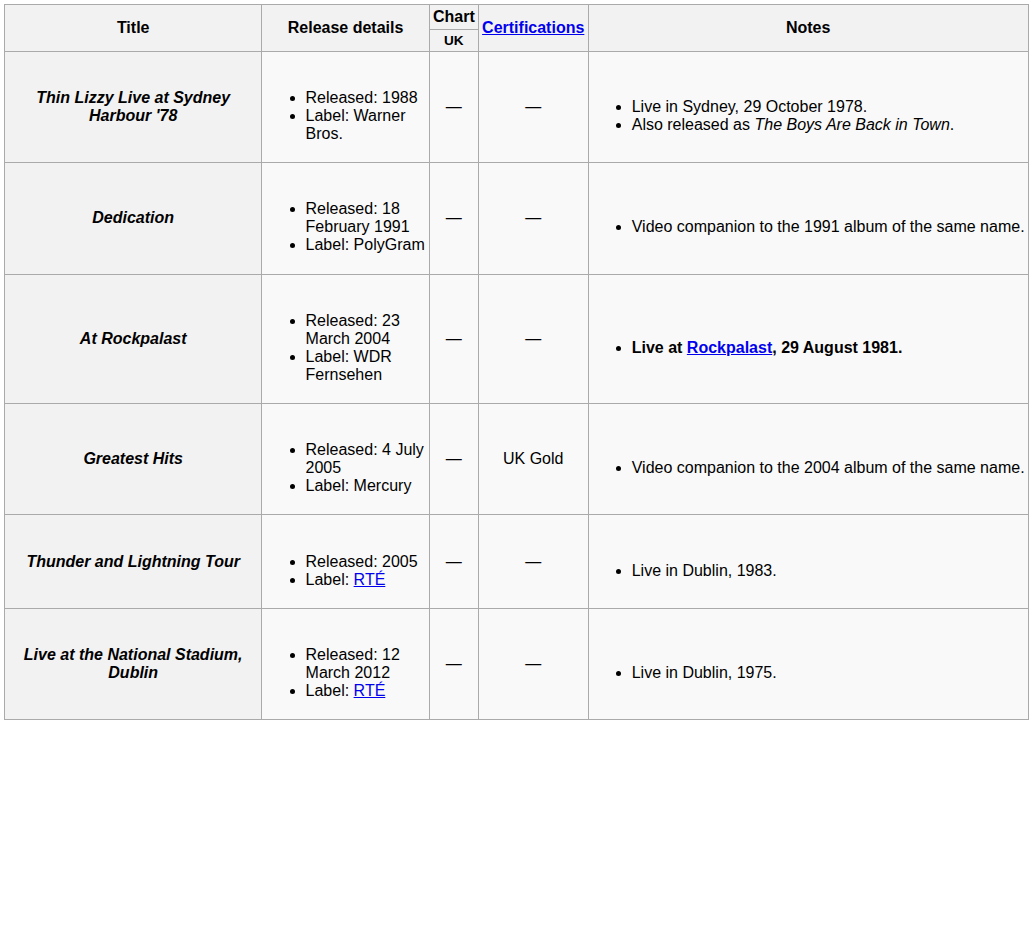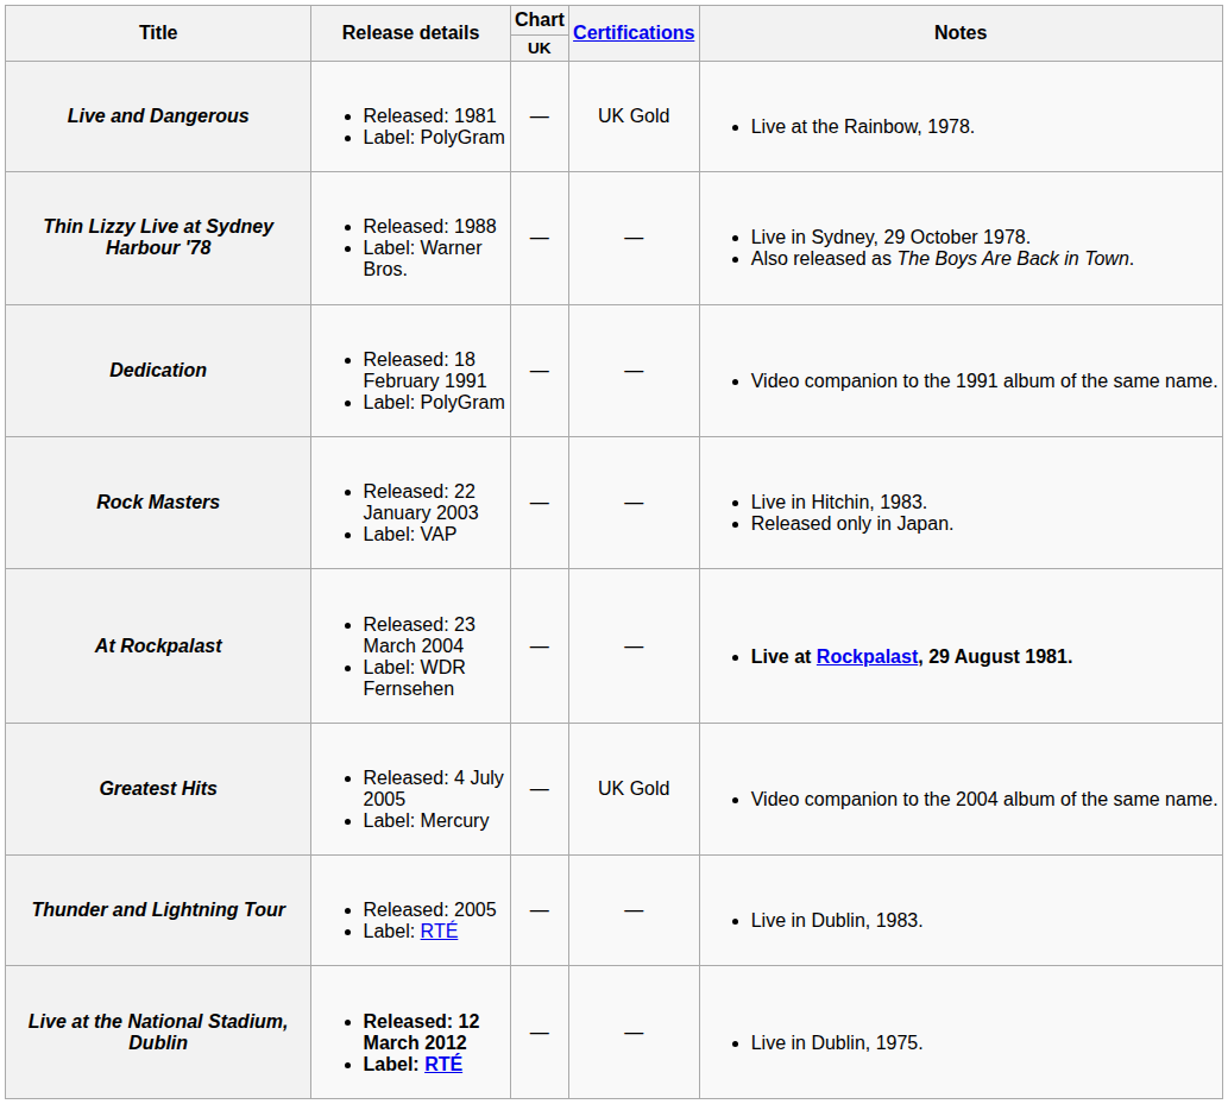 <table class ="wikitable plainrowheaders">
 <tr>
 <th rowspan="2" width="250">Title</th>
 <th rowspan="2" width="160">Release details</th>
 <th colspan="1">Chart</th>
 <th rowspan="2"><a href='#'>Certifications</a><br></th>
 <th rowspan="2">Notes</th>
 </tr>
 <tr>
 <th style="width:3em;font-size:85%">UK<br></th>
+</tr>
+<tr>
+<th scope="row"><em>Live and Dangerous</em></th>
+<td><br><ul><li>Released: 1981</li><li>Label: PolyGram</li></ul></td>
+<td align="center">—</td>
+<td align="center">UK  Gold</td>
+<td><br><ul><li>Live at the Rainbow, 1978.</li></ul></td>
 </tr>
 <tr>
 <th scope="row"><em>Thin Lizzy Live at Sydney Harbour '78</em></th>
 <td><br><ul><li>Released: 1988</li><li>Label: Warner Bros.</li></ul></td>
 <td align="center">—</td>
 <td align="center">—</td>
 <td><br><ul><li>Live in Sydney, 29 October 1978.</li><li>Also released as <em>The Boys Are Back in Town</em>.</li></ul></td>
 </tr>
 <tr>
 <th scope="row"><em>Dedication</em></th>
 <td><br><ul><li>Released: 18 February 1991</li><li>Label: PolyGram</li></ul></td>
 <td align="center">—</td>
 <td align="center">—</td>
 <td><br><ul><li>Video companion to the 1991 album of the same name.</li></ul></td>
+</tr>
+<tr>
+<th scope="row"><em>Rock Masters</em></th>
+<td><br><ul><li>Released: 22 January 2003</li><li>Label: VAP</li></ul></td>
+<td align="center">—</td>
+<td align="center">—</td>
+<td><br><ul><li>Live in Hitchin, 1983.</li><li>Released only in Japan.</li></ul></td>
 </tr>
 <tr>
 <th scope="row"><em>At Rockpalast</em></th>
 <td><br><ul><li>Released: 23 March 2004</li><li>Label: WDR Fernsehen</li></ul></td>
 <td align="center">—</td>
 <td align="center">—</td>
 <td><strong><br><ul><li>Live at <a href='#'>Rockpalast</a>, 29 August 1981.</li></ul></strong></td>
 </tr>
 <tr>
 <th scope="row"><em>Greatest Hits</em></th>
 <td><br><ul><li>Released: 4 July 2005</li><li>Label: Mercury</li></ul></td>
 <td align="center">—</td>
 <td align="center">UK Gold</td>
 <td><br><ul><li>Video companion to the 2004 album of the same name.</li></ul></td>
 </tr>
 <tr>
 <th scope="row"><em>Thunder and Lightning Tour</em></th>
 <td><br><ul><li>Released: 2005</li><li>Label: <a href='#'>RTÉ</a></li></ul></td>
 <td align="center">—</td>
 <td align="center">—</td>
 <td><br><ul><li>Live in Dublin, 1983.</li></ul></td>
 </tr>
 <tr>
 <th scope="row"><em>Live at the National Stadium, Dublin</em></th>
-<td><br><ul><li>Released: 12 March 2012</li><li>Label: <a href='#'>RTÉ</a></li></ul></td>
+<td><strong><br><ul><li>Released: 12 March 2012</li><li>Label: <a href='#'>RTÉ</a></li></ul></strong></td>
 <td align="center">—</td>
 <td align="center">—</td>
 <td><br><ul><li>Live in Dublin, 1975.</li></ul></td>
 </tr>
 </table>
